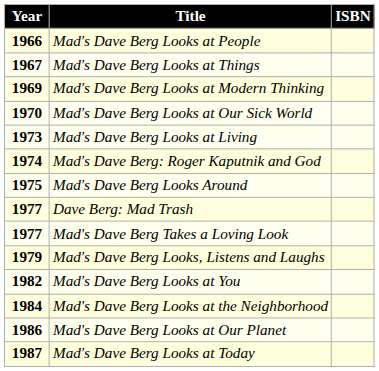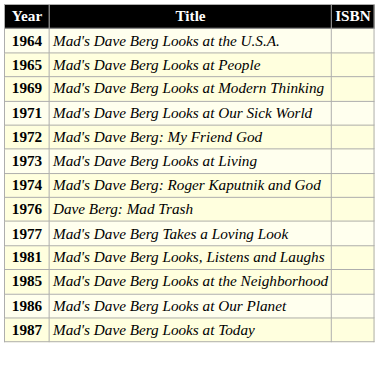 <table class="wikitable" style="background:#FFFFEE">
 <tr>
 <th style="background:#000000; color:white; width:40px">Year</th>
 <th style="background:#000000; color:white">Title</th>
 <th style="background:#000000; color:white">ISBN</th>
 </tr>
-<tr bgcolor="FFFFDE">
-<td align="center"><strong>1966</strong></td>
-<td><em>Mad's Dave Berg Looks at People</em></td>
+<tr>
+<td align="center"><strong>1964</strong></td>
+<td><em>Mad's Dave Berg Looks at the U.S.A.</em></td>
 <td></td>
 </tr>
-<tr>
-<td align="center"><strong>1967</strong></td>
-<td><em>Mad's Dave Berg Looks at Things</em></td>
+<tr bgcolor="FFFFDE">
+<td align="center"><strong>1965</strong></td>
+<td><em>Mad's Dave Berg Looks at People</em></td>
 <td></td>
 </tr>
 <tr bgcolor="FFFFDE">
 <td align="center"><strong>1969</strong></td>
 <td><em>Mad's Dave Berg Looks at Modern Thinking</em></td>
 <td></td>
 </tr>
 <tr>
-<td align="center"><strong>1970</strong></td>
+<td align="center"><strong>1971</strong></td>
 <td><em>Mad's Dave Berg Looks at Our Sick World</em></td>
+<td></td>
+</tr>
+<tr bgcolor="FFFFDE">
+<td align="center"><strong>1972</strong></td>
+<td><em>Mad's Dave Berg: My Friend God</em></td>
 <td></td>
 </tr>
 <tr>
 <td align="center"><strong>1973</strong></td>
 <td><em>Mad's Dave Berg Looks at Living</em></td>
 <td></td>
 </tr>
 <tr bgcolor="FFFFDE">
 <td align="center"><strong>1974</strong></td>
 <td><em>Mad's Dave Berg: Roger Kaputnik and God</em></td>
 <td></td>
 </tr>
-<tr>
-<td align="center"><strong>1975</strong></td>
-<td><em>Mad's Dave Berg Looks Around</em></td>
-<td></td>
-</tr>
 <tr bgcolor="FFFFDE">
-<td align="center"><strong>1977</strong></td>
+<td align="center"><strong>1976</strong></td>
 <td><em>Dave Berg: Mad Trash</em></td>
 <td></td>
 </tr>
 <tr>
 <td align="center"><strong>1977</strong></td>
 <td><em>Mad's Dave Berg Takes a Loving Look</em></td>
 <td></td>
 </tr>
 <tr bgcolor="FFFFDE">
-<td align="center"><strong>1979</strong></td>
+<td align="center"><strong>1981</strong></td>
 <td><em>Mad's Dave Berg Looks, Listens and Laughs</em></td>
 <td></td>
 </tr>
-<tr>
-<td align="center"><strong>1982</strong></td>
-<td><em>Mad's Dave Berg Looks at You</em></td>
-<td></td>
-</tr>
 <tr bgcolor="FFFFDE">
-<td align="center"><strong>1984</strong></td>
+<td align="center"><strong>1985</strong></td>
 <td><em>Mad's Dave Berg Looks at the Neighborhood</em></td>
 <td></td>
 </tr>
 <tr>
 <td align="center"><strong>1986</strong></td>
 <td><em>Mad's Dave Berg Looks at Our Planet</em></td>
 <td></td>
 </tr>
 <tr bgcolor="FFFFDE">
 <td align="center"><strong>1987</strong></td>
 <td><em>Mad's Dave Berg Looks at Today</em></td>
 <td></td>
 </tr>
 </table>
